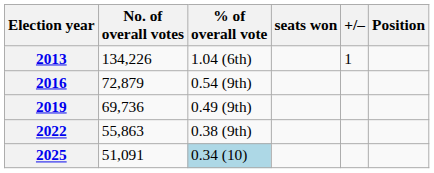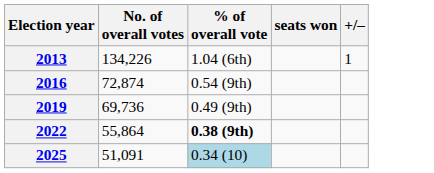 <table class=wikitable>
 <tr>
 <th>Election year</th>
 <th>No. of<br>overall votes</th>
 <th>% of<br>overall vote</th>
 <th>seats won</th>
 <th>+/–</th>
-<th>Position</th>
 </tr>
 <tr>
 <th><a href='#'>2013</a></th>
 <td>134,226</td>
 <td>1.04 (6th)</td>
 <td></td>
 <td> 1</td>
-<td></td>
 </tr>
 <tr>
 <th><a href='#'>2016</a><br></th>
-<td>72,879</td>
+<td>72,874</td>
 <td>0.54 (9th)</td>
-<td></td>
 <td></td>
 <td></td>
 </tr>
 <tr>
 <th><a href='#'>2019</a></th>
 <td>69,736</td>
 <td>0.49 (9th)</td>
 <td></td>
 <td></td>
-<td></td>
 </tr>
 <tr>
 <th><a href='#'>2022</a></th>
-<td>55,863</td>
-<td>0.38 (9th)</td>
-<td></td>
+<td>55,864</td>
+<td><strong>0.38 (9th)</strong></td>
 <td></td>
 <td></td>
 </tr>
 <tr>
 <th><a href='#'>2025</a></th>
 <td>51,091</td>
 <td style="background: lightblue;">0.34 (10)</td>
 <td></td>
 <td></td>
-<td></td>
 </tr>
 </table>
